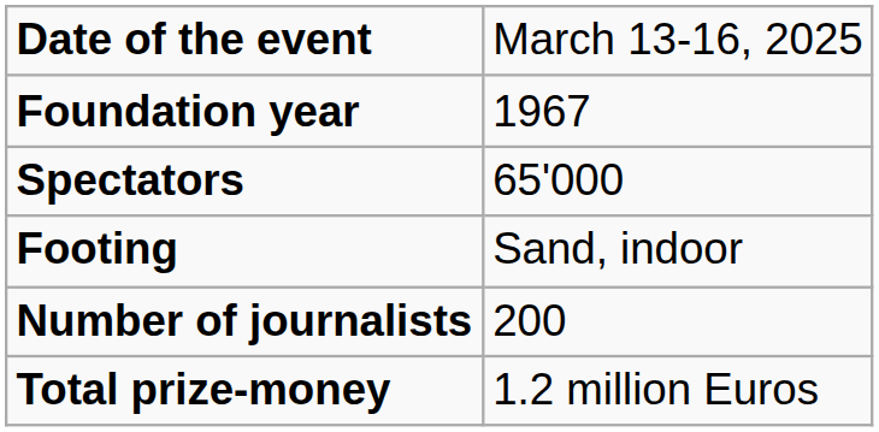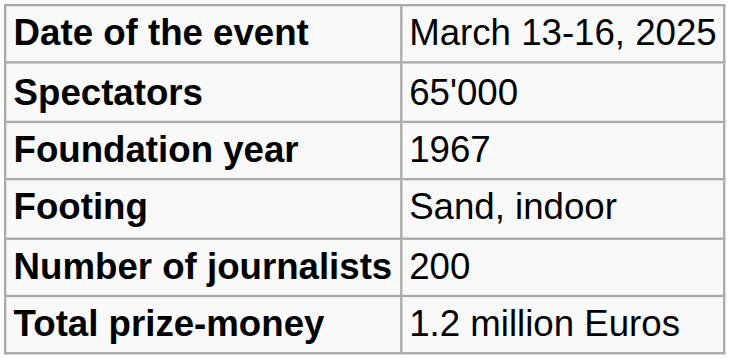 <table class="wikitable">
 <tr>
 <td><strong>Date of the event</strong></td>
 <td>March 13-16, 2025</td>
 </tr>
 <tr>
+<td><strong>Spectators</strong></td>
+<td>65'000</td>
+</tr>
+<tr>
 <td><strong>Foundation year</strong></td>
 <td>1967</td>
-</tr>
-<tr>
-<td><strong>Spectators</strong></td>
-<td>65'000</td>
 </tr>
 <tr>
 <td><strong>Footing</strong></td>
 <td>Sand, indoor</td>
 </tr>
 <tr>
 <td><strong>Number of journalists</strong></td>
 <td>200</td>
 </tr>
 <tr>
 <td><strong>Total prize-money</strong></td>
 <td>1.2 million Euros</td>
 </tr>
 </table>
